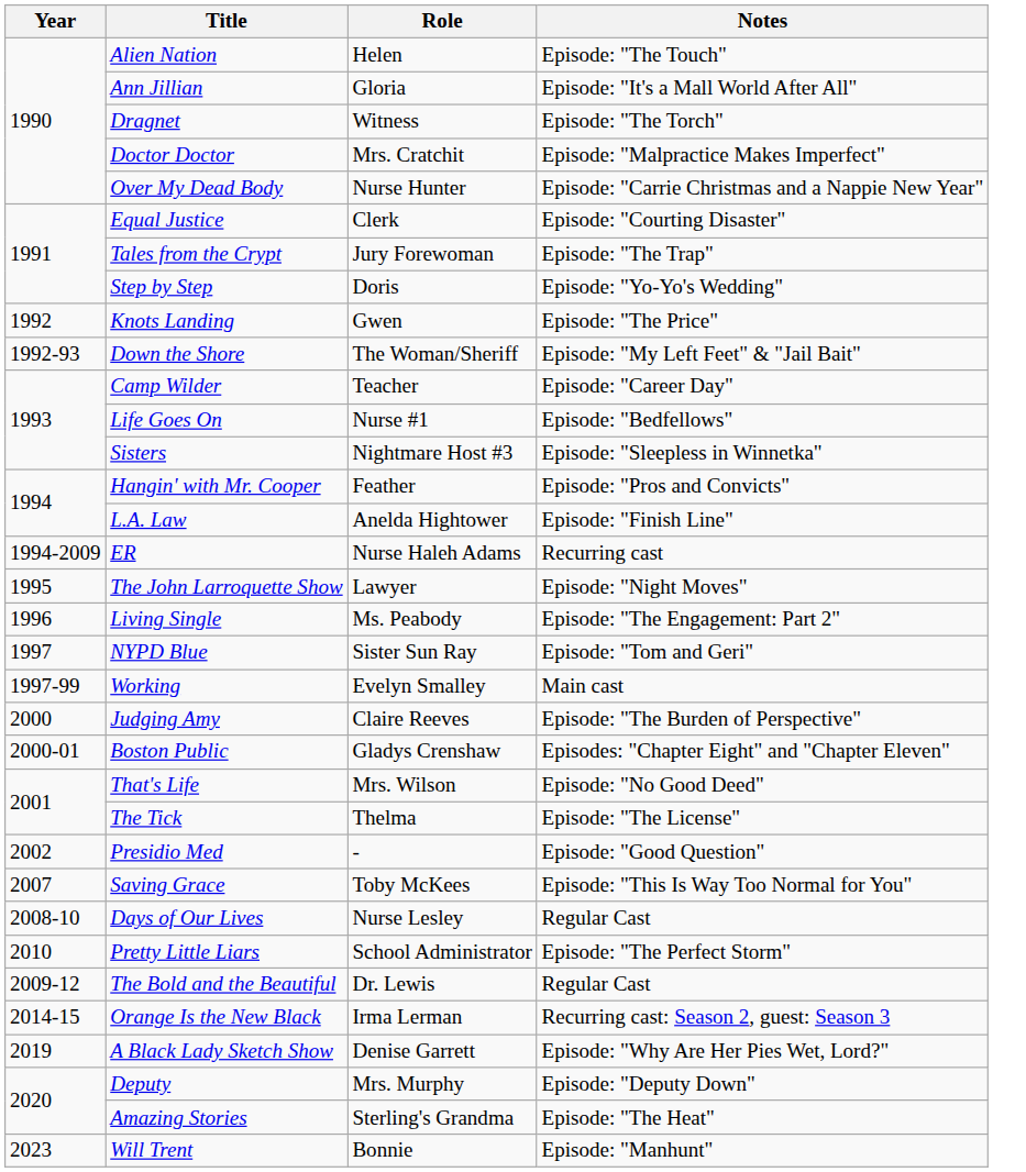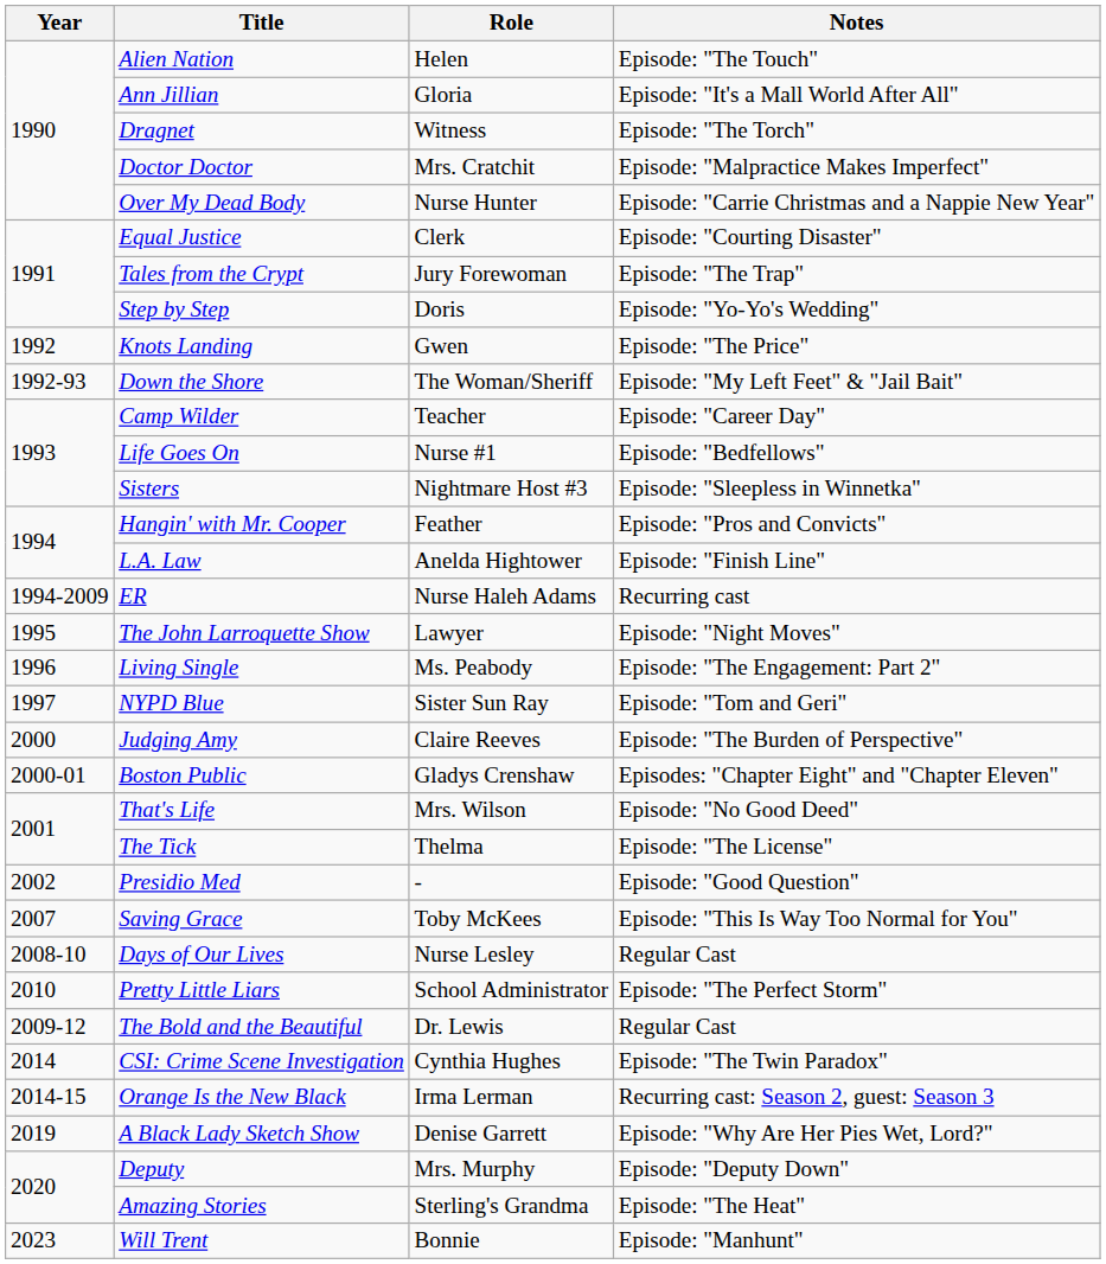 <table class="wikitable plainrowheaders sortable" style="margin-right: 0;">
 <tr>
 <th scope="col">Year</th>
 <th scope="col">Title</th>
 <th scope="col">Role</th>
 <th scope="col" class="unsortable">Notes</th>
 </tr>
 <tr>
 <td rowspan=5>1990</td>
 <td><em><a href='#'>Alien Nation</a></em></td>
 <td>Helen</td>
 <td>Episode: "The Touch"</td>
 </tr>
 <tr>
 <td><em><a href='#'>Ann Jillian</a></em></td>
 <td>Gloria</td>
 <td>Episode: "It's a Mall World After All"</td>
 </tr>
 <tr>
 <td><em><a href='#'>Dragnet</a></em></td>
 <td>Witness</td>
 <td>Episode: "The Torch"</td>
 </tr>
 <tr>
 <td><em><a href='#'>Doctor Doctor</a></em></td>
 <td>Mrs. Cratchit</td>
 <td>Episode: "Malpractice Makes Imperfect"</td>
 </tr>
 <tr>
 <td><em><a href='#'>Over My Dead Body</a></em></td>
 <td>Nurse Hunter</td>
 <td>Episode: "Carrie Christmas and a Nappie New Year"</td>
 </tr>
 <tr>
 <td rowspan=3>1991</td>
 <td><em><a href='#'>Equal Justice</a></em></td>
 <td>Clerk</td>
 <td>Episode: "Courting Disaster"</td>
 </tr>
 <tr>
 <td><em><a href='#'>Tales from the Crypt</a></em></td>
 <td>Jury Forewoman</td>
 <td>Episode: "The Trap"</td>
 </tr>
 <tr>
 <td><em><a href='#'>Step by Step</a></em></td>
 <td>Doris</td>
 <td>Episode: "Yo-Yo's Wedding"</td>
 </tr>
 <tr>
 <td>1992</td>
 <td><em><a href='#'>Knots Landing</a></em></td>
 <td>Gwen</td>
 <td>Episode: "The Price"</td>
 </tr>
 <tr>
 <td>1992-93</td>
 <td><em><a href='#'>Down the Shore</a></em></td>
 <td>The Woman/Sheriff</td>
 <td>Episode: "My Left Feet" & "Jail Bait"</td>
 </tr>
 <tr>
 <td rowspan=3>1993</td>
 <td><em><a href='#'>Camp Wilder</a></em></td>
 <td>Teacher</td>
 <td>Episode: "Career Day"</td>
 </tr>
 <tr>
 <td><em><a href='#'>Life Goes On</a></em></td>
 <td>Nurse #1</td>
 <td>Episode: "Bedfellows"</td>
 </tr>
 <tr>
 <td><em><a href='#'>Sisters</a></em></td>
 <td>Nightmare Host #3</td>
 <td>Episode: "Sleepless in Winnetka"</td>
 </tr>
 <tr>
 <td rowspan=2>1994</td>
 <td><em><a href='#'>Hangin' with Mr. Cooper</a></em></td>
 <td>Feather</td>
 <td>Episode: "Pros and Convicts"</td>
 </tr>
 <tr>
 <td><em><a href='#'>L.A. Law</a></em></td>
 <td>Anelda Hightower</td>
 <td>Episode: "Finish Line"</td>
 </tr>
 <tr>
 <td>1994-2009</td>
 <td><em><a href='#'>ER</a></em></td>
 <td>Nurse Haleh Adams</td>
 <td>Recurring cast</td>
 </tr>
 <tr>
 <td>1995</td>
 <td><em><a href='#'>The John Larroquette Show</a></em></td>
 <td>Lawyer</td>
 <td>Episode: "Night Moves"</td>
 </tr>
 <tr>
 <td>1996</td>
 <td><em><a href='#'>Living Single</a></em></td>
 <td>Ms. Peabody</td>
 <td>Episode: "The Engagement: Part 2"</td>
 </tr>
 <tr>
 <td>1997</td>
 <td><em><a href='#'>NYPD Blue</a></em></td>
 <td>Sister Sun Ray</td>
 <td>Episode: "Tom and Geri"</td>
 </tr>
 <tr>
-<td>1997-99</td>
-<td><em><a href='#'>Working</a></em></td>
-<td>Evelyn Smalley</td>
-<td>Main cast</td>
-</tr>
-<tr>
 <td>2000</td>
 <td><em><a href='#'>Judging Amy</a></em></td>
 <td>Claire Reeves</td>
 <td>Episode: "The Burden of Perspective"</td>
 </tr>
 <tr>
 <td>2000-01</td>
 <td><em><a href='#'>Boston Public</a></em></td>
 <td>Gladys Crenshaw</td>
 <td>Episodes: "Chapter Eight" and "Chapter Eleven"</td>
 </tr>
 <tr>
 <td rowspan=2>2001</td>
 <td><em><a href='#'>That's Life</a></em></td>
 <td>Mrs. Wilson</td>
 <td>Episode: "No Good Deed"</td>
 </tr>
 <tr>
 <td><em><a href='#'>The Tick</a></em></td>
 <td>Thelma</td>
 <td>Episode: "The License"</td>
 </tr>
 <tr>
 <td>2002</td>
 <td><em><a href='#'>Presidio Med</a></em></td>
 <td>-</td>
 <td>Episode: "Good Question"</td>
 </tr>
 <tr>
 <td>2007</td>
 <td><em><a href='#'>Saving Grace</a></em></td>
 <td>Toby McKees</td>
 <td>Episode: "This Is Way Too Normal for You"</td>
 </tr>
 <tr>
 <td>2008-10</td>
 <td><em><a href='#'>Days of Our Lives</a></em></td>
 <td>Nurse Lesley</td>
 <td>Regular Cast</td>
 </tr>
 <tr>
 <td>2010</td>
 <td><em><a href='#'>Pretty Little Liars</a></em></td>
 <td>School Administrator</td>
 <td>Episode: "The Perfect Storm"</td>
 </tr>
 <tr>
 <td>2009-12</td>
 <td><em><a href='#'>The Bold and the Beautiful</a></em></td>
 <td>Dr. Lewis</td>
 <td>Regular Cast</td>
 </tr>
 <tr>
+<td>2014</td>
+<td><em><a href='#'>CSI: Crime Scene Investigation</a></em></td>
+<td>Cynthia Hughes</td>
+<td>Episode: "The Twin Paradox"</td>
+</tr>
+<tr>
 <td>2014-15</td>
 <td><em><a href='#'>Orange Is the New Black</a></em></td>
 <td>Irma Lerman</td>
 <td>Recurring cast: <a href='#'>Season 2</a>, guest: <a href='#'>Season 3</a></td>
 </tr>
 <tr>
 <td>2019</td>
 <td><em><a href='#'>A Black Lady Sketch Show</a></em></td>
 <td>Denise Garrett</td>
 <td>Episode: "Why Are Her Pies Wet, Lord?"</td>
 </tr>
 <tr>
 <td rowspan=2>2020</td>
 <td><em><a href='#'>Deputy</a></em></td>
 <td>Mrs. Murphy</td>
 <td>Episode: "Deputy Down"</td>
 </tr>
 <tr>
 <td><em><a href='#'>Amazing Stories</a></em></td>
 <td>Sterling's Grandma</td>
 <td>Episode: "The Heat"</td>
 </tr>
 <tr>
 <td>2023</td>
 <td><em><a href='#'>Will Trent</a></em></td>
 <td>Bonnie</td>
 <td>Episode: "Manhunt"</td>
 </tr>
 </table>
